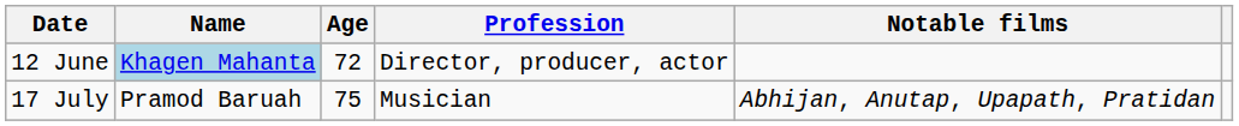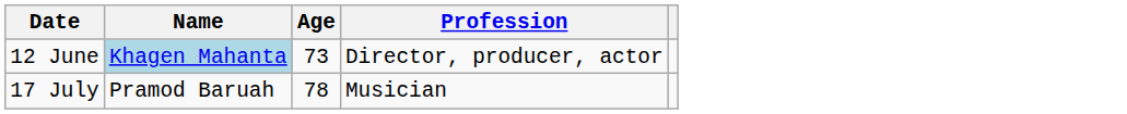 <table class="wikitable sortable">
 <tr>
 <th><strong>Date</strong></th>
 <th><strong>Name</strong></th>
 <th><strong>Age</strong></th>
 <th><strong><a href='#'>Profession</a></strong></th>
-<th><strong>Notable films</strong></th>
 <th></th>
 </tr>
 <tr>
 <td>12 June</td>
 <td style="background: lightblue;"><a href='#'>Khagen Mahanta</a></td>
-<td align="center">72</td>
+<td align="center">73</td>
 <td>Director, producer, actor</td>
-<td></td>
 <td align="center"></td>
 </tr>
 <tr>
 <td>17 July</td>
 <td>Pramod Baruah</td>
-<td align="center">75</td>
+<td align="center">78</td>
 <td>Musician</td>
-<td><em>Abhijan</em>, <em>Anutap</em>, <em>Upapath</em>, <em>Pratidan</em></td>
 <td align="center"></td>
 </tr>
 </table>
